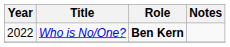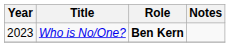 <table class="wikitable sortable">
 <tr>
 <th>Year</th>
 <th>Title</th>
 <th>Role</th>
 <th>Notes</th>
 </tr>
 <tr>
-<td>2022</td>
+<td>2023</td>
 <td><em><a href='#'>Who is No/One?</a></em></td>
 <td><strong>Ben Kern</strong></td>
 <td></td>
 </tr>
 <tr>
 </tr>
 </table>
